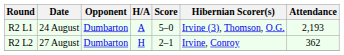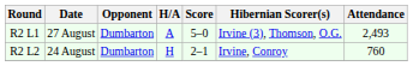 <table class="wikitable" style="text-align:center">
 <tr>
 <th>Round</th>
 <th>Date</th>
 <th>Opponent</th>
 <th>H/A</th>
 <th>Score</th>
 <th>Hibernian Scorer(s)</th>
 <th>Attendance</th>
 </tr>
 <tr bgcolor=#EEFFEE>
 <td>R2 L1</td>
-<td align=left>24 August</td>
+<td align=left>27 August</td>
 <td align=left><a href='#'>Dumbarton</a></td>
 <td><a href='#'>A</a></td>
 <td>5–0</td>
 <td align=left><a href='#'>Irvine (3)</a>, <a href='#'>Thomson</a>, <a href='#'>O.G.</a></td>
-<td>2,193</td>
+<td>2,493</td>
 </tr>
 <tr bgcolor=#EEFFEE>
 <td>R2 L2</td>
-<td align=left>27 August</td>
+<td align=left>24 August</td>
 <td align=left><a href='#'>Dumbarton</a></td>
 <td><a href='#'>H</a></td>
 <td>2–1</td>
 <td align=left><a href='#'>Irvine</a>, <a href='#'>Conroy</a></td>
-<td>362</td>
+<td>760</td>
 </tr>
 <tr>
 </tr>
 </table>
